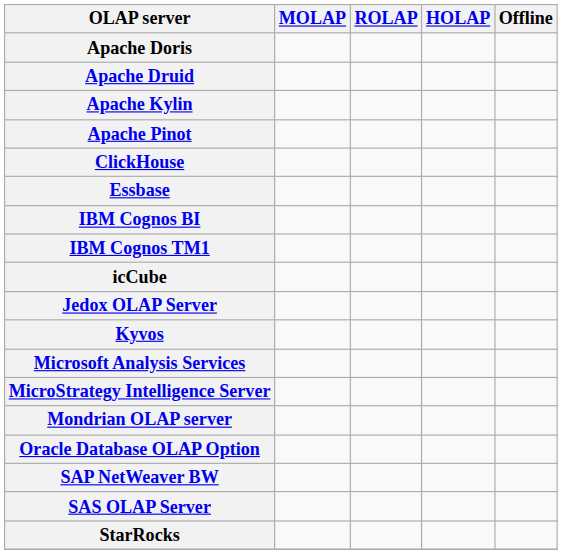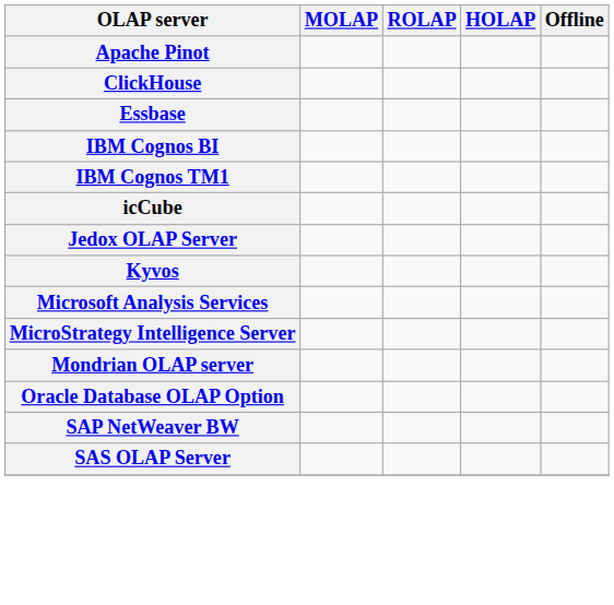 <table class="wikitable sortable"  style="font-size: 100%; text-align: center; width: auto;">
 <tr>
 <th>OLAP server</th>
 <th><a href='#'>MOLAP</a></th>
 <th><a href='#'>ROLAP</a></th>
 <th><a href='#'>HOLAP</a></th>
 <th>Offline</th>
-</tr>
-<tr>
-<th>Apache Doris</th>
-<td></td>
-<td></td>
-<td></td>
-<td></td>
-</tr>
-<tr>
-<th><a href='#'>Apache Druid</a></th>
-<td></td>
-<td></td>
-<td></td>
-<td></td>
-</tr>
-<tr>
-<th><a href='#'>Apache Kylin</a></th>
-<td></td>
-<td></td>
-<td></td>
-<td></td>
 </tr>
 <tr>
 <th><a href='#'>Apache Pinot</a></th>
 <td></td>
 <td></td>
 <td></td>
 <td></td>
 </tr>
 <tr>
 <th><a href='#'>ClickHouse</a></th>
 <td></td>
 <td></td>
 <td></td>
 <td></td>
 </tr>
 <tr>
 <th><a href='#'>Essbase</a></th>
 <td></td>
 <td></td>
 <td></td>
 <td></td>
 </tr>
 <tr>
 <th><a href='#'>IBM Cognos BI</a></th>
 <td></td>
 <td></td>
 <td></td>
 <td></td>
 </tr>
 <tr>
 <th><a href='#'>IBM Cognos TM1</a></th>
 <td></td>
 <td></td>
 <td></td>
 <td></td>
 </tr>
 <tr>
 <th>icCube</th>
 <td></td>
 <td></td>
 <td></td>
 <td></td>
 </tr>
 <tr>
 <th><a href='#'>Jedox OLAP Server</a></th>
 <td></td>
 <td></td>
 <td></td>
 <td></td>
 </tr>
 <tr>
 <th><a href='#'>Kyvos</a></th>
 <td></td>
 <td></td>
 <td></td>
 <td></td>
 </tr>
 <tr>
 <th><a href='#'>Microsoft Analysis Services</a></th>
 <td></td>
 <td></td>
 <td></td>
 <td></td>
 </tr>
 <tr>
 <th><a href='#'>MicroStrategy Intelligence Server</a></th>
 <td></td>
 <td></td>
 <td></td>
 <td></td>
 </tr>
 <tr>
 <th><a href='#'>Mondrian OLAP server</a></th>
 <td></td>
 <td></td>
 <td></td>
 <td></td>
 </tr>
 <tr>
 <th><a href='#'>Oracle Database OLAP Option</a></th>
 <td></td>
 <td></td>
 <td></td>
 <td></td>
 </tr>
 <tr>
 <th><a href='#'>SAP NetWeaver BW</a></th>
 <td></td>
 <td></td>
 <td></td>
 <td></td>
 </tr>
 <tr>
 <th><a href='#'>SAS OLAP Server</a></th>
 <td></td>
 <td></td>
 <td></td>
 <td></td>
 </tr>
 <tr>
-<th>StarRocks</th>
-<td></td>
-<td></td>
-<td></td>
-<td></td>
-</tr>
-<tr>
 </tr>
 </table>
